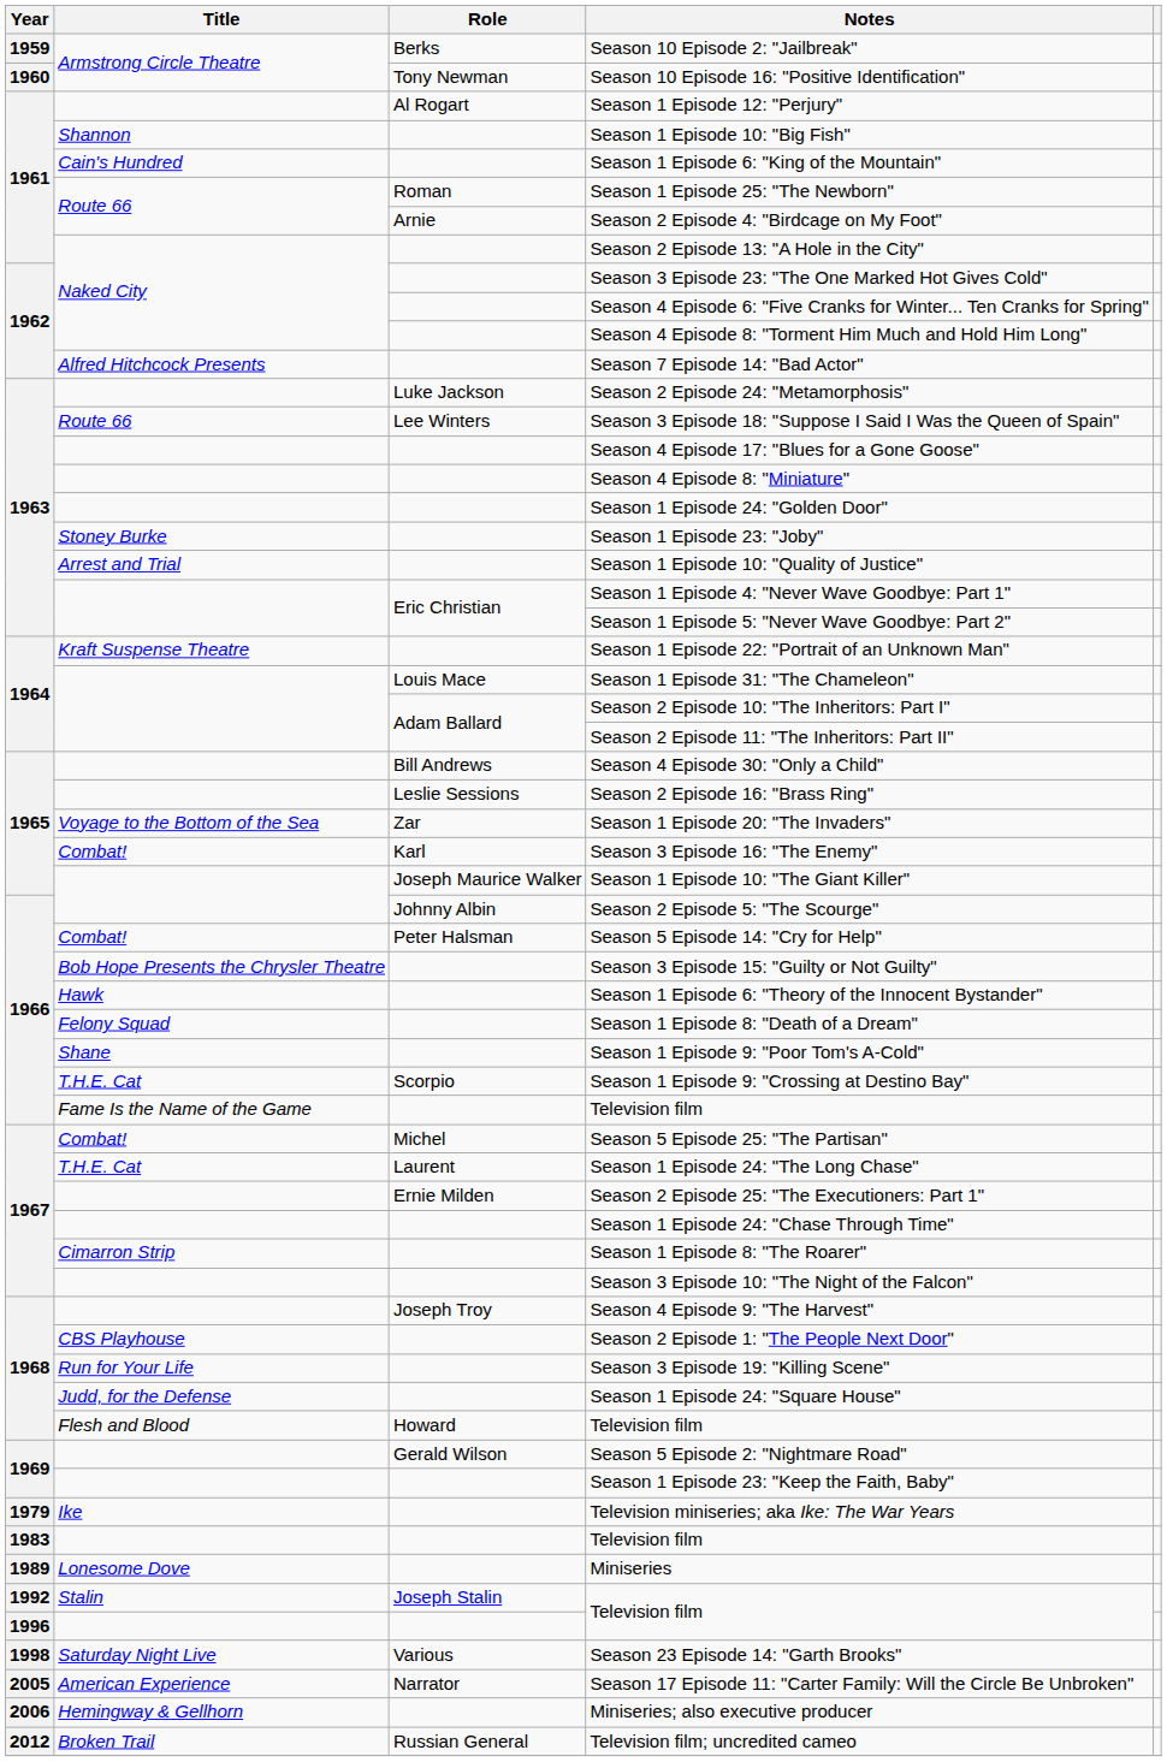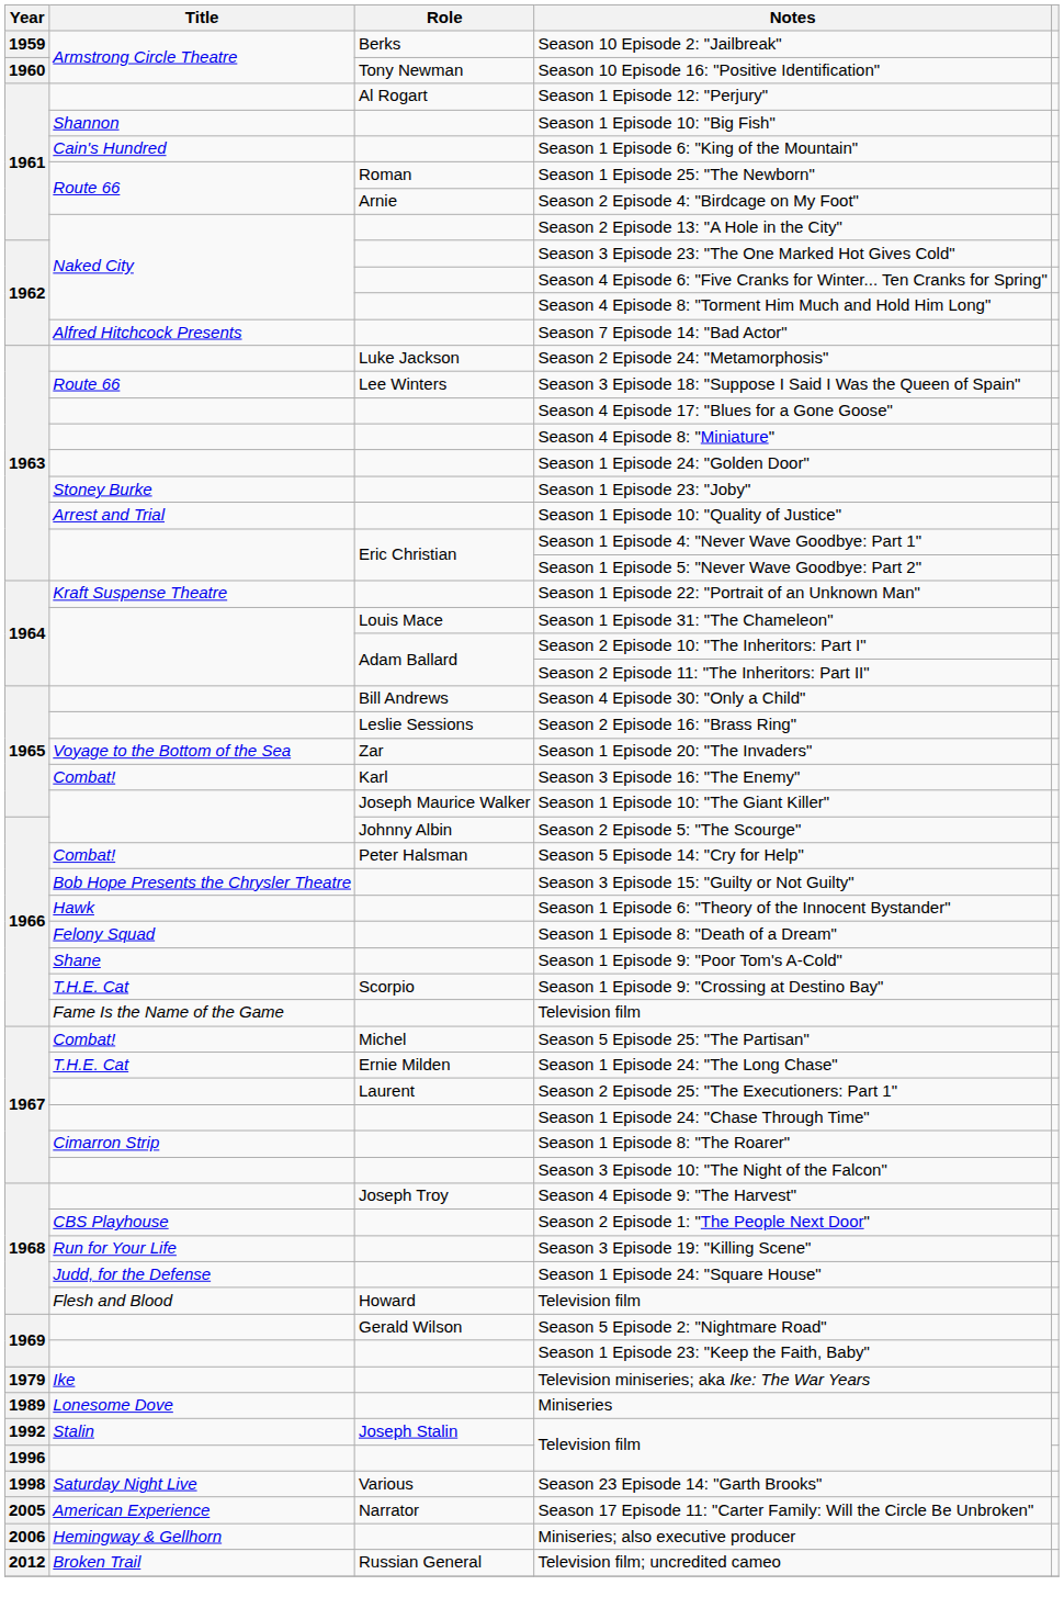 <table class="wikitable plainrowheaders sortable" style="margin-right: 0;">
 <tr>
 <th scope="col">Year</th>
 <th scope="col">Title</th>
 <th scope="col">Role</th>
 <th scope="col" class="unsortable">Notes</th>
 <th scope="col" class="unsortable"></th>
 </tr>
 <tr>
 <th scope="row">1959</th>
 <td rowspan="2"><em><a href='#'>Armstrong Circle Theatre</a></em></td>
 <td>Berks</td>
 <td>Season 10 Episode 2: "Jailbreak"</td>
 <td style="text-align: center;"></td>
 </tr>
 <tr>
 <th scope="row">1960</th>
 <td>Tony Newman</td>
 <td>Season 10 Episode 16: "Positive Identification"</td>
 <td style="text-align: center;"></td>
 </tr>
 <tr>
 <th rowspan="6" scope="row">1961</th>
 <td><em></em></td>
 <td>Al Rogart</td>
 <td>Season 1 Episode 12: "Perjury"</td>
 <td style="text-align: center;"></td>
 </tr>
 <tr>
 <td><em><a href='#'>Shannon</a></em></td>
 <td></td>
 <td>Season 1 Episode 10: "Big Fish"</td>
 <td style="text-align: center;"></td>
 </tr>
 <tr>
 <td><em><a href='#'>Cain's Hundred</a></em></td>
 <td></td>
 <td>Season 1 Episode 6: "King of the Mountain"</td>
 <td style="text-align: center;"></td>
 </tr>
 <tr>
 <td rowspan="2"><em><a href='#'>Route 66</a></em></td>
 <td>Roman</td>
 <td>Season 1 Episode 25: "The Newborn"</td>
 <td style="text-align: center;"></td>
 </tr>
 <tr>
 <td>Arnie</td>
 <td>Season 2 Episode 4: "Birdcage on My Foot"</td>
 <td style="text-align: center;"></td>
 </tr>
 <tr>
 <td rowspan="4"><em><a href='#'>Naked City</a></em></td>
 <td></td>
 <td>Season 2 Episode 13: "A Hole in the City"</td>
 <td style="text-align: center;"></td>
 </tr>
 <tr>
 <th rowspan="4" scope="row">1962</th>
 <td></td>
 <td>Season 3 Episode 23: "The One Marked Hot Gives Cold"</td>
 <td style="text-align: center;"></td>
 </tr>
 <tr>
 <td></td>
 <td>Season 4 Episode 6: "Five Cranks for Winter... Ten Cranks for Spring"</td>
 <td style="text-align: center;"></td>
 </tr>
 <tr>
 <td></td>
 <td>Season 4 Episode 8: "Torment Him Much and Hold Him Long"</td>
 <td style="text-align: center;"></td>
 </tr>
 <tr>
 <td><em><a href='#'>Alfred Hitchcock Presents</a></em></td>
 <td></td>
 <td>Season 7 Episode 14: "Bad Actor"</td>
 <td style="text-align: center;"></td>
 </tr>
 <tr>
 <th rowspan="9" scope="row">1963</th>
 <td><em></em></td>
 <td>Luke Jackson</td>
 <td>Season 2 Episode 24: "Metamorphosis"</td>
 <td style="text-align: center;"></td>
 </tr>
 <tr>
 <td><em><a href='#'>Route 66</a></em></td>
 <td>Lee Winters</td>
 <td>Season 3 Episode 18: "Suppose I Said I Was the Queen of Spain"</td>
 <td style="text-align: center;"></td>
 </tr>
 <tr>
 <td><em></em></td>
 <td></td>
 <td>Season 4 Episode 17: "Blues for a Gone Goose"</td>
 <td style="text-align: center;"></td>
 </tr>
 <tr>
 <td><em></em></td>
 <td></td>
 <td>Season 4 Episode 8: "<a href='#'>Miniature</a>"</td>
 <td style="text-align: center;"></td>
 </tr>
 <tr>
 <td><em></em></td>
 <td></td>
 <td>Season 1 Episode 24: "Golden Door"</td>
 <td style="text-align: center;"></td>
 </tr>
 <tr>
 <td><em><a href='#'>Stoney Burke</a></em></td>
 <td></td>
 <td>Season 1 Episode 23: "Joby"</td>
 <td style="text-align: center;"></td>
 </tr>
 <tr>
 <td><em><a href='#'>Arrest and Trial</a></em></td>
 <td></td>
 <td>Season 1 Episode 10: "Quality of Justice"</td>
 <td style="text-align: center;"></td>
 </tr>
 <tr>
 <td rowspan="2"><em></em></td>
 <td rowspan="2">Eric Christian</td>
 <td>Season 1 Episode 4: "Never Wave Goodbye: Part 1"</td>
 <td style="text-align: center;"></td>
 </tr>
 <tr>
 <td>Season 1 Episode 5: "Never Wave Goodbye: Part 2"</td>
 <td style="text-align: center;"></td>
 </tr>
 <tr>
 <th rowspan="4" scope="row">1964</th>
 <td><em><a href='#'>Kraft Suspense Theatre</a></em></td>
 <td></td>
 <td>Season 1 Episode 22: "Portrait of an Unknown Man"</td>
 <td style="text-align: center;"></td>
 </tr>
 <tr>
 <td rowspan="3"><em></em></td>
 <td>Louis Mace</td>
 <td>Season 1 Episode 31: "The Chameleon"</td>
 <td style="text-align: center;"></td>
 </tr>
 <tr>
 <td rowspan="2">Adam Ballard</td>
 <td>Season 2 Episode 10: "The Inheritors: Part I"</td>
 <td style="text-align: center;"></td>
 </tr>
 <tr>
 <td>Season 2 Episode 11: "The Inheritors: Part II"</td>
 <td style="text-align: center;"></td>
 </tr>
 <tr>
 <th rowspan="5" scope="row">1965</th>
 <td><em></em></td>
 <td>Bill Andrews</td>
 <td>Season 4 Episode 30: "Only a Child"</td>
 <td style="text-align: center;"></td>
 </tr>
 <tr>
 <td><em></em></td>
 <td>Leslie Sessions</td>
 <td>Season 2 Episode 16: "Brass Ring"</td>
 <td style="text-align: center;"></td>
 </tr>
 <tr>
 <td><em><a href='#'>Voyage to the Bottom of the Sea</a></em></td>
 <td>Zar</td>
 <td>Season 1 Episode 20: "The Invaders"</td>
 <td style="text-align: center;"></td>
 </tr>
 <tr>
 <td><em><a href='#'>Combat!</a></em></td>
 <td>Karl</td>
 <td>Season 3 Episode 16: "The Enemy"</td>
 <td style="text-align: center;"></td>
 </tr>
 <tr>
 <td rowspan="2"><em></em></td>
 <td>Joseph Maurice Walker</td>
 <td>Season 1 Episode 10: "The Giant Killer"</td>
 <td style="text-align: center;"></td>
 </tr>
 <tr>
 <th rowspan="8" scope="row">1966</th>
 <td>Johnny Albin</td>
 <td>Season 2 Episode 5: "The Scourge"</td>
 <td style="text-align: center;"></td>
 </tr>
 <tr>
 <td><em><a href='#'>Combat!</a></em></td>
 <td>Peter Halsman</td>
 <td>Season 5 Episode 14: "Cry for Help"</td>
 <td style="text-align: center;"></td>
 </tr>
 <tr>
 <td><em><a href='#'>Bob Hope Presents the Chrysler Theatre</a></em></td>
 <td></td>
 <td>Season 3 Episode 15: "Guilty or Not Guilty"</td>
 <td style="text-align: center;"></td>
 </tr>
 <tr>
 <td><em><a href='#'>Hawk</a></em></td>
 <td></td>
 <td>Season 1 Episode 6: "Theory of the Innocent Bystander"</td>
 <td style="text-align: center;"></td>
 </tr>
 <tr>
 <td><em><a href='#'>Felony Squad</a></em></td>
 <td></td>
 <td>Season 1 Episode 8: "Death of a Dream"</td>
 <td style="text-align: center;"></td>
 </tr>
 <tr>
 <td><em><a href='#'>Shane</a></em></td>
 <td></td>
 <td>Season 1 Episode 9: "Poor Tom's A-Cold"</td>
 <td style="text-align: center;"></td>
 </tr>
 <tr>
 <td><em><a href='#'>T.H.E. Cat</a></em></td>
 <td>Scorpio</td>
 <td>Season 1 Episode 9: "Crossing at Destino Bay"</td>
 <td style="text-align: center;"></td>
 </tr>
 <tr>
 <td><em>Fame Is the Name of the Game</em></td>
 <td></td>
 <td>Television film</td>
 <td style="text-align: center;"></td>
 </tr>
 <tr>
 <th rowspan="6" scope="row">1967</th>
 <td><em><a href='#'>Combat!</a></em></td>
 <td>Michel</td>
 <td>Season 5 Episode 25: "The Partisan"</td>
 <td style="text-align: center;"></td>
 </tr>
 <tr>
 <td><em><a href='#'>T.H.E. Cat</a></em></td>
-<td>Laurent</td>
+<td>Ernie Milden</td>
 <td>Season 1 Episode 24: "The Long Chase"</td>
 <td style="text-align: center;"></td>
 </tr>
 <tr>
 <td><em></em></td>
-<td>Ernie Milden</td>
+<td>Laurent</td>
 <td>Season 2 Episode 25: "The Executioners: Part 1"</td>
 <td style="text-align: center;"></td>
 </tr>
 <tr>
 <td><em></em></td>
 <td></td>
 <td>Season 1 Episode 24: "Chase Through Time"</td>
 <td style="text-align: center;"></td>
 </tr>
 <tr>
 <td><em><a href='#'>Cimarron Strip</a></em></td>
 <td></td>
 <td>Season 1 Episode 8: "The Roarer"</td>
 <td style="text-align: center;"></td>
 </tr>
 <tr>
 <td><em></em></td>
 <td></td>
 <td>Season 3 Episode 10: "The Night of the Falcon"</td>
 <td style="text-align: center;"></td>
 </tr>
 <tr>
 <th rowspan="5" scope="row">1968</th>
 <td><em></em></td>
 <td>Joseph Troy</td>
 <td>Season 4 Episode 9: "The Harvest"</td>
 <td style="text-align: center;"></td>
 </tr>
 <tr>
 <td><em><a href='#'>CBS Playhouse</a></em></td>
 <td></td>
 <td>Season 2 Episode 1: "<a href='#'>The People Next Door</a>"</td>
 <td style="text-align: center;"></td>
 </tr>
 <tr>
 <td><em><a href='#'>Run for Your Life</a></em></td>
 <td></td>
 <td>Season 3 Episode 19: "Killing Scene"</td>
 <td style="text-align: center;"></td>
 </tr>
 <tr>
 <td><em><a href='#'>Judd, for the Defense</a></em></td>
 <td></td>
 <td>Season 1 Episode 24: "Square House"</td>
 <td style="text-align: center;"></td>
 </tr>
 <tr>
 <td><em>Flesh and Blood</em></td>
 <td>Howard</td>
 <td>Television film</td>
 <td style="text-align: center;"></td>
 </tr>
 <tr>
 <th rowspan="2" scope="row">1969</th>
 <td><em></em></td>
 <td>Gerald Wilson</td>
 <td>Season 5 Episode 2: "Nightmare Road"</td>
 <td style="text-align: center;"></td>
 </tr>
 <tr>
 <td><em></em></td>
 <td></td>
 <td>Season 1 Episode 23: "Keep the Faith, Baby"</td>
 <td style="text-align: center;"></td>
 </tr>
 <tr>
 <th scope="row">1979</th>
 <td><em><a href='#'>Ike</a></em></td>
 <td></td>
 <td>Television miniseries; aka <em>Ike: The War Years</em></td>
 <td style="text-align: center;"></td>
 </tr>
 <tr>
-<th scope="row">1983</th>
-<td><em></em></td>
-<td></td>
-<td>Television film</td>
-<td style="text-align: center;"></td>
-</tr>
-<tr>
 <th scope="row">1989</th>
 <td><em><a href='#'>Lonesome Dove</a></em></td>
 <td></td>
 <td>Miniseries</td>
 <td style="text-align: center;"></td>
 </tr>
 <tr>
 <th scope="row">1992</th>
 <td><em><a href='#'>Stalin</a></em></td>
 <td><a href='#'>Joseph Stalin</a></td>
 <td rowspan="2">Television film</td>
 <td style="text-align: center;"></td>
 </tr>
 <tr>
 <th scope="row">1996</th>
 <td><em></em></td>
 <td></td>
 <td style="text-align: center;"></td>
 </tr>
 <tr>
 <th scope="row">1998</th>
 <td><em><a href='#'>Saturday Night Live</a></em></td>
 <td>Various</td>
 <td>Season 23 Episode 14: "Garth Brooks"</td>
 <td style="text-align: center;"></td>
 </tr>
 <tr>
 <th scope="row">2005</th>
 <td><em><a href='#'>American Experience</a></em></td>
 <td>Narrator</td>
 <td>Season 17 Episode 11: "Carter Family: Will the Circle Be Unbroken"</td>
 <td style="text-align: center;"></td>
 </tr>
 <tr>
 <th scope="row">2006</th>
 <td><em><a href='#'>Hemingway & Gellhorn</a></em></td>
 <td></td>
 <td>Miniseries; also executive producer</td>
 <td style="text-align: center;"></td>
 </tr>
 <tr>
 <th scope="row">2012</th>
 <td><em><a href='#'>Broken Trail</a></em></td>
 <td>Russian General</td>
 <td>Television film; uncredited cameo</td>
 <td style="text-align: center;"></td>
 </tr>
 <tr>
 </tr>
 </table>
